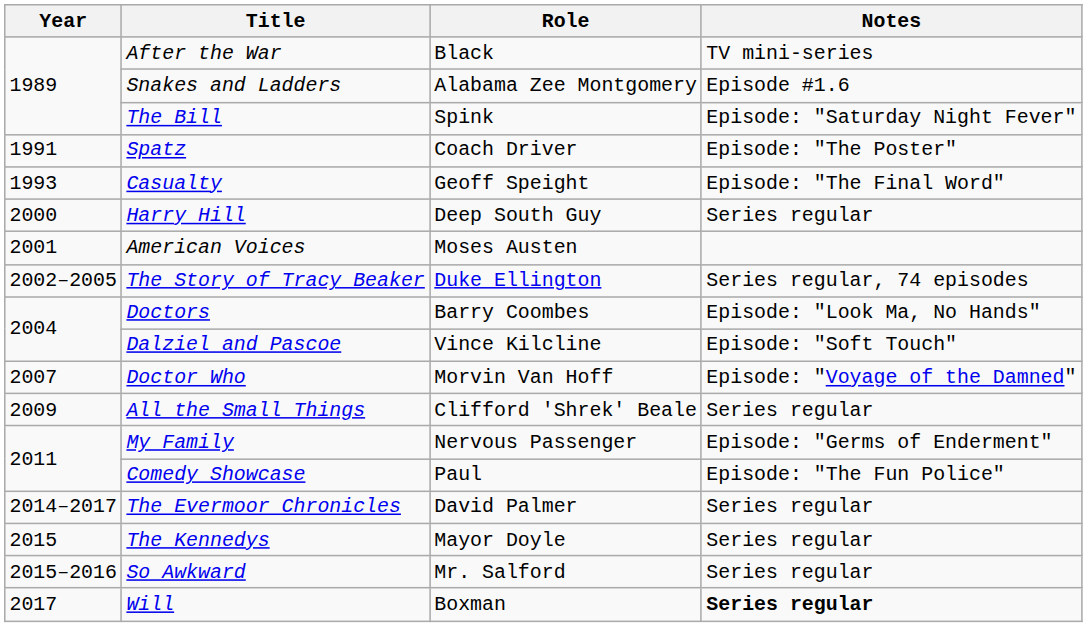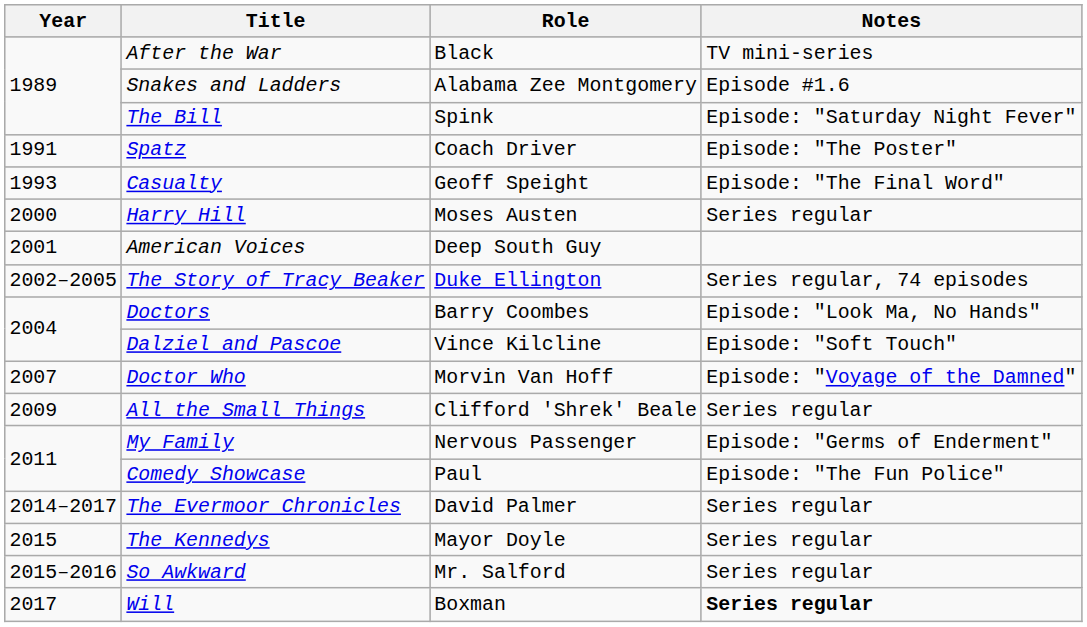 <table class="wikitable sortable">
 <tr>
 <th>Year</th>
 <th>Title</th>
 <th>Role</th>
 <th class="unsortable">Notes</th>
 </tr>
 <tr>
 <td rowspan="3">1989</td>
 <td><em>After the War</em></td>
 <td>Black</td>
 <td>TV mini-series</td>
 </tr>
 <tr>
 <td><em>Snakes and Ladders</em></td>
 <td>Alabama Zee Montgomery</td>
 <td>Episode #1.6</td>
 </tr>
 <tr>
 <td><em><a href='#'>The Bill</a></em></td>
 <td>Spink</td>
 <td>Episode: "Saturday Night Fever"</td>
 </tr>
 <tr>
 <td>1991</td>
 <td><em><a href='#'>Spatz</a></em></td>
 <td>Coach Driver</td>
 <td>Episode: "The Poster"</td>
 </tr>
 <tr>
 <td>1993</td>
 <td><em><a href='#'>Casualty</a></em></td>
 <td>Geoff Speight</td>
 <td>Episode: "The Final Word"</td>
 </tr>
 <tr>
 <td>2000</td>
 <td><em><a href='#'>Harry Hill</a></em></td>
-<td>Deep South Guy</td>
+<td>Moses Austen</td>
 <td>Series regular</td>
 </tr>
 <tr>
 <td>2001</td>
 <td><em>American Voices</em></td>
-<td>Moses Austen</td>
+<td>Deep South Guy</td>
 <td></td>
 </tr>
 <tr>
 <td>2002–2005</td>
 <td><em><a href='#'>The Story of Tracy Beaker</a></em></td>
 <td><a href='#'>Duke Ellington</a></td>
 <td>Series regular, 74 episodes</td>
 </tr>
 <tr>
 <td rowspan="2">2004</td>
 <td><em><a href='#'>Doctors</a></em></td>
 <td>Barry Coombes</td>
 <td>Episode: "Look Ma, No Hands"</td>
 </tr>
 <tr>
 <td><em><a href='#'>Dalziel and Pascoe</a></em></td>
 <td>Vince Kilcline</td>
 <td>Episode: "Soft Touch"</td>
 </tr>
 <tr>
 <td>2007</td>
 <td><em><a href='#'>Doctor Who</a></em></td>
 <td>Morvin Van Hoff</td>
 <td>Episode: "<a href='#'>Voyage of the Damned</a>"</td>
 </tr>
 <tr>
 <td>2009</td>
 <td><em><a href='#'>All the Small Things</a></em></td>
 <td>Clifford 'Shrek' Beale</td>
 <td>Series regular</td>
 </tr>
 <tr>
 <td rowspan="2">2011</td>
 <td><em><a href='#'>My Family</a></em></td>
 <td>Nervous Passenger</td>
 <td>Episode: "Germs of Enderment"</td>
 </tr>
 <tr>
 <td><em><a href='#'>Comedy Showcase</a></em></td>
 <td>Paul</td>
 <td>Episode: "The Fun Police"</td>
 </tr>
 <tr>
 <td>2014–2017</td>
 <td><em><a href='#'>The Evermoor Chronicles</a></em></td>
 <td>David Palmer</td>
 <td>Series regular</td>
 </tr>
 <tr>
 <td>2015</td>
 <td><em><a href='#'>The Kennedys</a></em></td>
 <td>Mayor Doyle</td>
 <td>Series regular</td>
 </tr>
 <tr>
 <td>2015–2016</td>
 <td><em><a href='#'>So Awkward</a></em></td>
 <td>Mr. Salford</td>
 <td>Series regular</td>
 </tr>
 <tr>
 <td>2017</td>
 <td><em><a href='#'>Will</a></em></td>
 <td>Boxman</td>
 <td><strong>Series regular</strong></td>
 </tr>
 </table>
